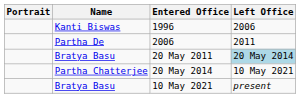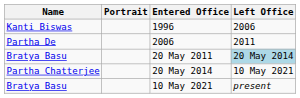 <table class="wikitable">
 <tr>
+<th align=center>Name</th>
 <th align=center>Portrait</th>
-<th align=center>Name</th>
 <th align=center>Entered Office</th>
 <th align=center>Left Office</th>
 </tr>
 <tr>
+<td><a href='#'>Kanti Biswas</a></td>
 <td></td>
-<td><a href='#'>Kanti Biswas</a></td>
 <td>1996</td>
 <td>2006</td>
 </tr>
 <tr>
+<td><a href='#'>Partha De</a></td>
 <td></td>
-<td><a href='#'>Partha De</a></td>
 <td>2006</td>
 <td>2011</td>
 </tr>
 <tr>
+<td><a href='#'>Bratya Basu</a></td>
 <td></td>
-<td><a href='#'>Bratya Basu</a></td>
 <td>20 May 2011</td>
 <td style="background: lightblue;">20 May 2014</td>
 </tr>
 <tr>
+<td><a href='#'>Partha Chatterjee</a></td>
 <td></td>
-<td><a href='#'>Partha Chatterjee</a></td>
 <td>20 May 2014</td>
 <td>10 May 2021</td>
 </tr>
 <tr>
+<td><a href='#'>Bratya Basu</a></td>
 <td></td>
-<td><a href='#'>Bratya Basu</a></td>
 <td>10 May 2021</td>
 <td><em>present</em></td>
 </tr>
 </table>
